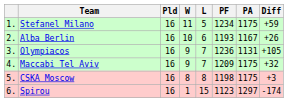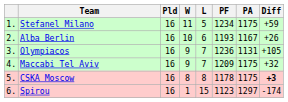 <table class="wikitable" style="text-align:center">
 <tr>
 <th width=15></th>
 <th width=220>Team</th>
 <th width=20>Pld</th>
 <th width=20>W</th>
 <th width=20>L</th>
 <th width=20>PF</th>
 <th width=20>PA</th>
 <th width=30>Diff</th>
 </tr>
 <tr style="background: #ccffcc;">
 <td>1.</td>
 <td align=left> <a href='#'>Stefanel Milano</a></td>
 <td>16</td>
 <td>11</td>
 <td>5</td>
 <td>1234</td>
 <td>1175</td>
 <td>+59</td>
 </tr>
 <tr style="background: #ccffcc;">
 <td>2.</td>
 <td align=left> <a href='#'>Alba Berlin</a></td>
 <td>16</td>
 <td>10</td>
 <td>6</td>
 <td>1193</td>
 <td>1167</td>
 <td>+26</td>
 </tr>
 <tr style="background: #ccffcc;">
 <td>3.</td>
 <td align=left> <a href='#'>Olympiacos</a></td>
 <td>16</td>
 <td>9</td>
 <td>7</td>
 <td>1236</td>
 <td>1131</td>
 <td>+105</td>
 </tr>
 <tr bgcolor="#ccffcc">
 <td>4.</td>
 <td align=left> <a href='#'>Maccabi Tel Aviv</a></td>
 <td>16</td>
 <td>9</td>
 <td>7</td>
 <td>1209</td>
 <td>1175</td>
 <td>+32</td>
 </tr>
 <tr style="background: #ffcccc;">
 <td>5.</td>
 <td align=left> <a href='#'>CSKA Moscow</a></td>
 <td>16</td>
 <td>8</td>
 <td>8</td>
-<td>1198</td>
+<td>1178</td>
 <td>1175</td>
-<td>+3</td>
+<td><strong>+3</strong></td>
 </tr>
 <tr style="background: #ffcccc;">
 <td>6.</td>
 <td align=left> <a href='#'>Spirou</a></td>
 <td>16</td>
 <td>1</td>
 <td>15</td>
 <td>1123</td>
 <td>1297</td>
 <td>-174</td>
 </tr>
 </table>
